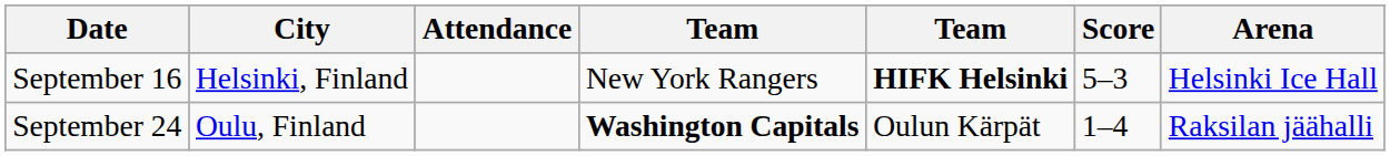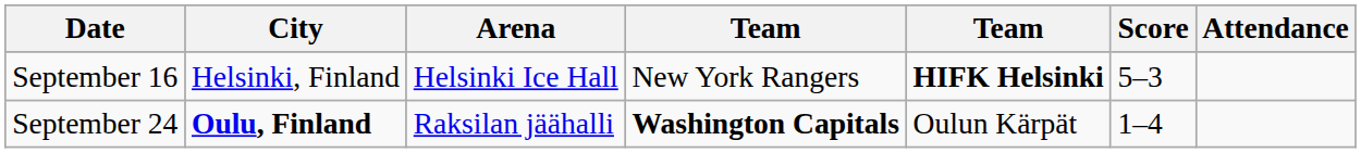 <table class="wikitable">
 <tr>
 <th>Date</th>
 <th>City</th>
-<th>Attendance</th>
+<th>Arena</th>
 <th>Team</th>
 <th>Team</th>
 <th>Score</th>
-<th>Arena</th>
+<th>Attendance</th>
 </tr>
 <tr>
 <td>September 16</td>
 <td><a href='#'>Helsinki</a>, Finland</td>
-<td></td>
+<td><a href='#'>Helsinki Ice Hall</a></td>
 <td>New York Rangers</td>
 <td><strong>HIFK Helsinki</strong></td>
 <td>5–3</td>
-<td><a href='#'>Helsinki Ice Hall</a></td>
+<td></td>
 </tr>
 <tr>
 <td>September 24</td>
-<td><a href='#'>Oulu</a>, Finland</td>
-<td></td>
+<td><strong><a href='#'>Oulu</a>, Finland</strong></td>
+<td><a href='#'>Raksilan jäähalli</a></td>
 <td><strong>Washington Capitals</strong></td>
 <td>Oulun Kärpät</td>
 <td>1–4</td>
-<td><a href='#'>Raksilan jäähalli</a></td>
+<td></td>
 </tr>
 </table>
